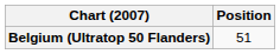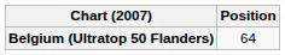 <table class="wikitable plainrowheaders" style="text-align:center">
 <tr>
 <th>Chart (2007)</th>
 <th>Position</th>
 </tr>
 <tr>
 <th scope="row">Belgium (Ultratop 50 Flanders)</th>
-<td>51</td>
+<td>64</td>
 </tr>
 </table>
